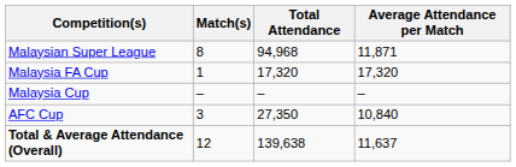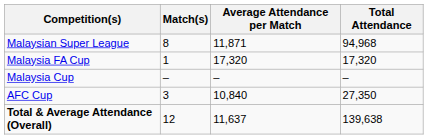 <table class="wikitable">
 <tr>
 <th>Competition(s)</th>
 <th>Match(s)</th>
+<th>Average Attendance per Match</th>
 <th>Total Attendance</th>
-<th>Average Attendance per Match</th>
 </tr>
 <tr>
 <td><a href='#'>Malaysian Super League</a></td>
 <td>8</td>
+<td>11,871</td>
 <td>94,968</td>
-<td>11,871</td>
 </tr>
 <tr>
 <td><a href='#'>Malaysia FA Cup</a></td>
 <td>1</td>
 <td>17,320</td>
 <td>17,320</td>
 </tr>
 <tr>
 <td><a href='#'>Malaysia Cup</a></td>
 <td>–</td>
 <td>–</td>
 <td>–</td>
 </tr>
 <tr>
 <td><a href='#'>AFC Cup</a></td>
 <td>3</td>
+<td>10,840</td>
 <td>27,350</td>
-<td>10,840</td>
 </tr>
 <tr>
 <td><strong>Total & Average Attendance (Overall)</strong></td>
 <td>12</td>
+<td>11,637</td>
 <td>139,638</td>
-<td>11,637</td>
 </tr>
 </table>
